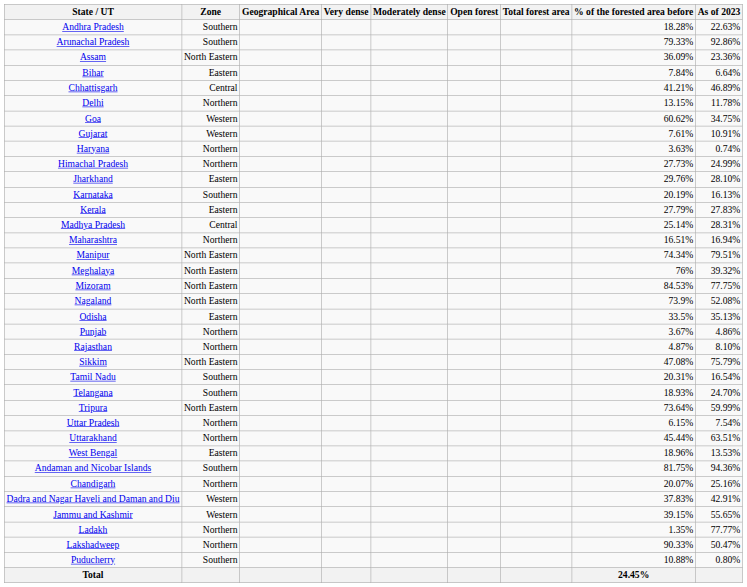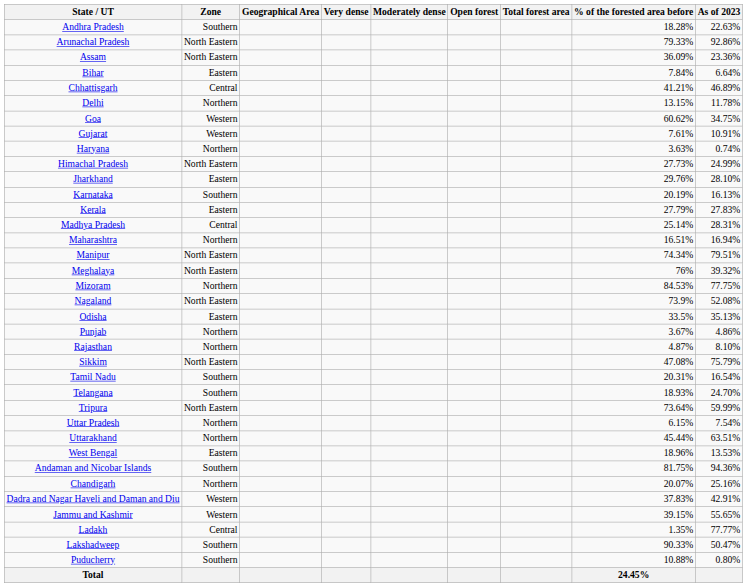 <table class="wikitable sortable" style="text-align: right;">
 <tr>
 <th>State / UT</th>
 <th>Zone</th>
 <th>Geographical Area</th>
 <th>Very dense</th>
 <th>Moderately dense</th>
 <th>Open forest</th>
 <th>Total forest area</th>
 <th>% of the forested area before</th>
 <th>As of 2023</th>
 </tr>
 <tr>
 <td style='text-align: center;'><a href='#'>Andhra Pradesh</a></td>
 <td>Southern</td>
 <td></td>
 <td></td>
 <td></td>
 <td></td>
 <td></td>
 <td>18.28%</td>
 <td>22.63%</td>
 </tr>
 <tr>
 <td style='text-align: center;'><a href='#'>Arunachal Pradesh</a></td>
-<td>Southern</td>
+<td>North Eastern</td>
 <td></td>
 <td></td>
 <td></td>
 <td></td>
 <td></td>
 <td>79.33%</td>
 <td>92.86%</td>
 </tr>
 <tr>
 <td style='text-align: center;'><a href='#'>Assam</a></td>
 <td>North Eastern</td>
 <td></td>
 <td></td>
 <td></td>
 <td></td>
 <td></td>
 <td>36.09%</td>
 <td>23.36%</td>
 </tr>
 <tr>
 <td style='text-align: center;'><a href='#'>Bihar</a></td>
 <td>Eastern</td>
 <td></td>
 <td></td>
 <td></td>
 <td></td>
 <td></td>
 <td>7.84%</td>
 <td>6.64%</td>
 </tr>
 <tr>
 <td style='text-align: center;'><a href='#'>Chhattisgarh</a></td>
 <td>Central</td>
 <td></td>
 <td></td>
 <td></td>
 <td></td>
 <td></td>
 <td>41.21%</td>
 <td>46.89%</td>
 </tr>
 <tr>
 <td style='text-align: center;'><a href='#'>Delhi</a></td>
 <td>Northern</td>
 <td></td>
 <td></td>
 <td></td>
 <td></td>
 <td></td>
 <td>13.15%</td>
 <td>11.78%</td>
 </tr>
 <tr>
 <td style='text-align: center;'><a href='#'>Goa</a></td>
 <td>Western</td>
 <td></td>
 <td></td>
 <td></td>
 <td></td>
 <td></td>
 <td>60.62%</td>
 <td>34.75%</td>
 </tr>
 <tr>
 <td style='text-align: center;'><a href='#'>Gujarat</a></td>
 <td>Western</td>
 <td></td>
 <td></td>
 <td></td>
 <td></td>
 <td></td>
 <td>7.61%</td>
 <td>10.91%</td>
 </tr>
 <tr>
 <td style='text-align: center;'><a href='#'>Haryana</a></td>
 <td>Northern</td>
 <td></td>
 <td></td>
 <td></td>
 <td></td>
 <td></td>
 <td>3.63%</td>
 <td>0.74%</td>
 </tr>
 <tr>
 <td style='text-align: center;'><a href='#'>Himachal Pradesh</a></td>
-<td>Northern</td>
+<td>North Eastern</td>
 <td></td>
 <td></td>
 <td></td>
 <td></td>
 <td></td>
 <td>27.73%</td>
 <td>24.99%</td>
 </tr>
 <tr>
 <td style='text-align: center;'><a href='#'>Jharkhand</a></td>
 <td>Eastern</td>
 <td></td>
 <td></td>
 <td></td>
 <td></td>
 <td></td>
 <td>29.76%</td>
 <td>28.10%</td>
 </tr>
 <tr>
 <td style='text-align: center;'><a href='#'>Karnataka</a></td>
 <td>Southern</td>
 <td></td>
 <td></td>
 <td></td>
 <td></td>
 <td></td>
 <td>20.19%</td>
 <td>16.13%</td>
 </tr>
 <tr>
 <td style='text-align: center;'><a href='#'>Kerala</a></td>
 <td>Eastern</td>
 <td></td>
 <td></td>
 <td></td>
 <td></td>
 <td></td>
 <td>27.79%</td>
 <td>27.83%</td>
 </tr>
 <tr>
 <td style='text-align: center;'><a href='#'>Madhya Pradesh</a></td>
 <td>Central</td>
 <td></td>
 <td></td>
 <td></td>
 <td></td>
 <td></td>
 <td>25.14%</td>
 <td>28.31%</td>
 </tr>
 <tr>
 <td style='text-align: center;'><a href='#'>Maharashtra</a></td>
 <td>Northern</td>
 <td></td>
 <td></td>
 <td></td>
 <td></td>
 <td></td>
 <td>16.51%</td>
 <td>16.94%</td>
 </tr>
 <tr>
 <td style='text-align: center;'><a href='#'>Manipur</a></td>
 <td>North Eastern</td>
 <td></td>
 <td></td>
 <td></td>
 <td></td>
 <td></td>
 <td>74.34%</td>
 <td>79.51%</td>
 </tr>
 <tr>
 <td style='text-align: center;'><a href='#'>Meghalaya</a></td>
 <td>North Eastern</td>
 <td></td>
 <td></td>
 <td></td>
 <td></td>
 <td></td>
 <td>76%</td>
 <td>39.32%</td>
 </tr>
 <tr>
 <td style='text-align: center;'><a href='#'>Mizoram</a></td>
-<td>North Eastern</td>
+<td>Northern</td>
 <td></td>
 <td></td>
 <td></td>
 <td></td>
 <td></td>
 <td>84.53%</td>
 <td>77.75%</td>
 </tr>
 <tr>
 <td style='text-align: center;'><a href='#'>Nagaland</a></td>
 <td>North Eastern</td>
 <td></td>
 <td></td>
 <td></td>
 <td></td>
 <td></td>
 <td>73.9%</td>
 <td>52.08%</td>
 </tr>
 <tr>
 <td style='text-align: center;'><a href='#'>Odisha</a></td>
 <td>Eastern</td>
 <td></td>
 <td></td>
 <td></td>
 <td></td>
 <td></td>
 <td>33.5%</td>
 <td>35.13%</td>
 </tr>
 <tr>
 <td style='text-align: center;'><a href='#'>Punjab</a></td>
 <td>Northern</td>
 <td></td>
 <td></td>
 <td></td>
 <td></td>
 <td></td>
 <td>3.67%</td>
 <td>4.86%</td>
 </tr>
 <tr>
 <td style='text-align: center;'><a href='#'>Rajasthan</a></td>
 <td>Northern</td>
 <td></td>
 <td></td>
 <td></td>
 <td></td>
 <td></td>
 <td>4.87%</td>
 <td>8.10%</td>
 </tr>
 <tr>
 <td style='text-align: center;'><a href='#'>Sikkim</a></td>
 <td>North Eastern</td>
 <td></td>
 <td></td>
 <td></td>
 <td></td>
 <td></td>
 <td>47.08%</td>
 <td>75.79%</td>
 </tr>
 <tr>
 <td style='text-align: center;'><a href='#'>Tamil Nadu</a></td>
 <td>Southern</td>
 <td></td>
 <td></td>
 <td></td>
 <td></td>
 <td></td>
 <td>20.31%</td>
 <td>16.54%</td>
 </tr>
 <tr>
 <td style='text-align: center;'><a href='#'>Telangana</a></td>
 <td>Southern</td>
 <td></td>
 <td></td>
 <td></td>
 <td></td>
 <td></td>
 <td>18.93%</td>
 <td>24.70%</td>
 </tr>
 <tr>
 <td style='text-align: center;'><a href='#'>Tripura</a></td>
 <td>North Eastern</td>
 <td></td>
 <td></td>
 <td></td>
 <td></td>
 <td></td>
 <td>73.64%</td>
 <td>59.99%</td>
 </tr>
 <tr>
 <td style='text-align: center;'><a href='#'>Uttar Pradesh</a></td>
 <td>Northern</td>
 <td></td>
 <td></td>
 <td></td>
 <td></td>
 <td></td>
 <td>6.15%</td>
 <td>7.54%</td>
 </tr>
 <tr>
 <td style='text-align: center;'><a href='#'>Uttarakhand</a></td>
 <td>Northern</td>
 <td></td>
 <td></td>
 <td></td>
 <td></td>
 <td></td>
 <td>45.44%</td>
 <td>63.51%</td>
 </tr>
 <tr>
 <td style='text-align: center;'><a href='#'>West Bengal</a></td>
 <td>Eastern</td>
 <td></td>
 <td></td>
 <td></td>
 <td></td>
 <td></td>
 <td>18.96%</td>
 <td>13.53%</td>
 </tr>
 <tr>
 <td style='text-align: center;'><a href='#'>Andaman and Nicobar Islands</a></td>
 <td>Southern</td>
 <td></td>
 <td></td>
 <td></td>
 <td></td>
 <td></td>
 <td>81.75%</td>
 <td>94.36%</td>
 </tr>
 <tr>
 <td style='text-align: center;'><a href='#'>Chandigarh</a></td>
 <td>Northern</td>
 <td></td>
 <td></td>
 <td></td>
 <td></td>
 <td></td>
 <td>20.07%</td>
 <td>25.16%</td>
 </tr>
 <tr>
 <td style='text-align: center;'><a href='#'>Dadra and Nagar Haveli and Daman and Diu</a></td>
 <td>Western</td>
 <td></td>
 <td></td>
 <td></td>
 <td></td>
 <td></td>
 <td>37.83%</td>
 <td>42.91%</td>
 </tr>
 <tr>
 <td style='text-align: center;'><a href='#'> Jammu and Kashmir</a></td>
 <td>Western</td>
 <td></td>
 <td></td>
 <td></td>
 <td></td>
 <td></td>
 <td>39.15%</td>
 <td>55.65%</td>
 </tr>
 <tr>
 <td style='text-align: center;'><a href='#'>Ladakh</a></td>
-<td>Northern</td>
+<td>Central</td>
 <td></td>
 <td></td>
 <td></td>
 <td></td>
 <td></td>
 <td>1.35%</td>
 <td>77.77%</td>
 </tr>
 <tr>
 <td style='text-align: center;'><a href='#'>Lakshadweep</a></td>
-<td>Northern</td>
+<td>Southern</td>
 <td></td>
 <td></td>
 <td></td>
 <td></td>
 <td></td>
 <td>90.33%</td>
 <td>50.47%</td>
 </tr>
 <tr>
 <td style='text-align: center;'><a href='#'>Puducherry</a></td>
 <td>Southern</td>
 <td></td>
 <td></td>
 <td></td>
 <td></td>
 <td></td>
 <td>10.88%</td>
 <td>0.80%</td>
 </tr>
 <tr>
 <th>Total</th>
 <th></th>
 <th></th>
 <th></th>
 <th></th>
 <th></th>
 <th></th>
 <th>24.45%</th>
 <th></th>
 </tr>
 </table>
